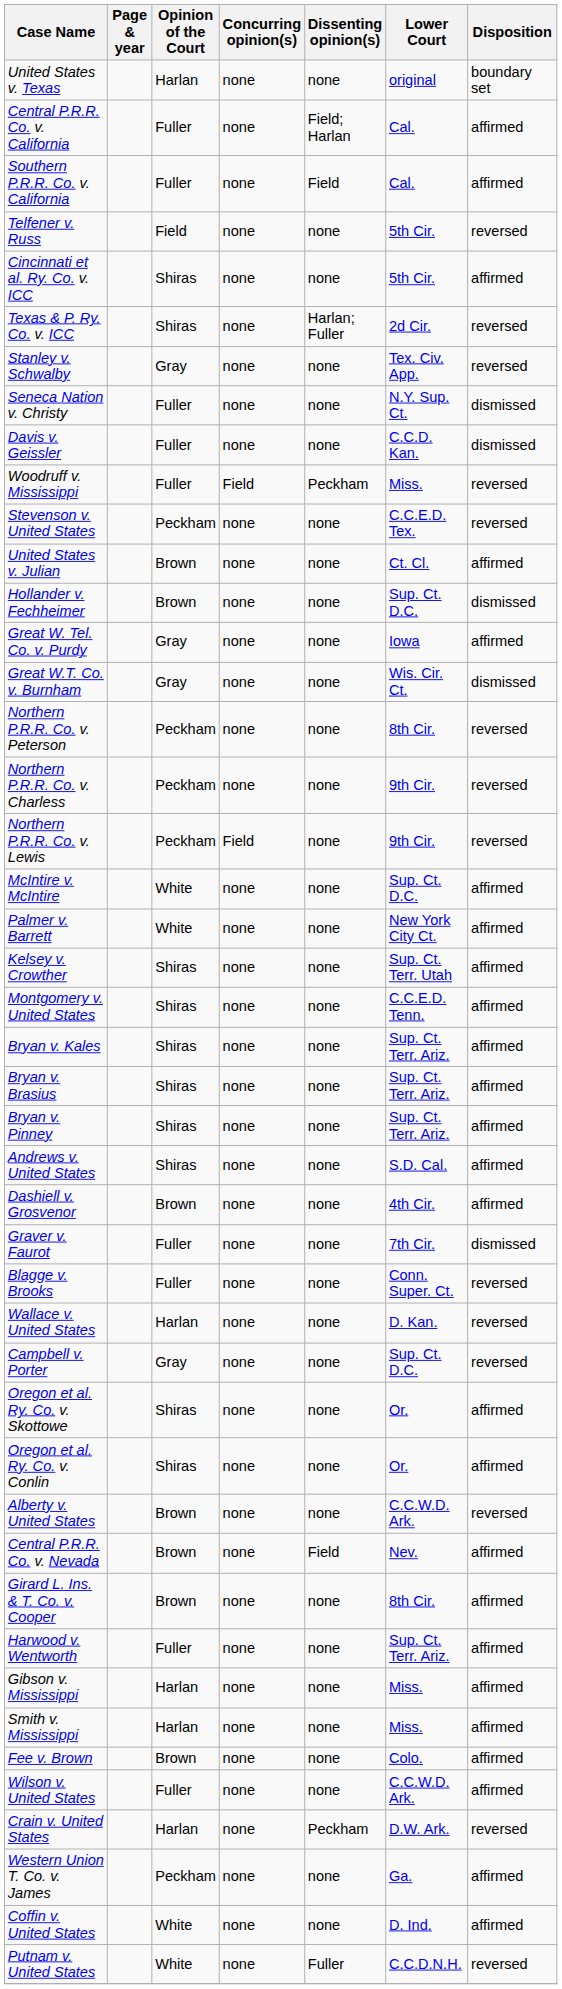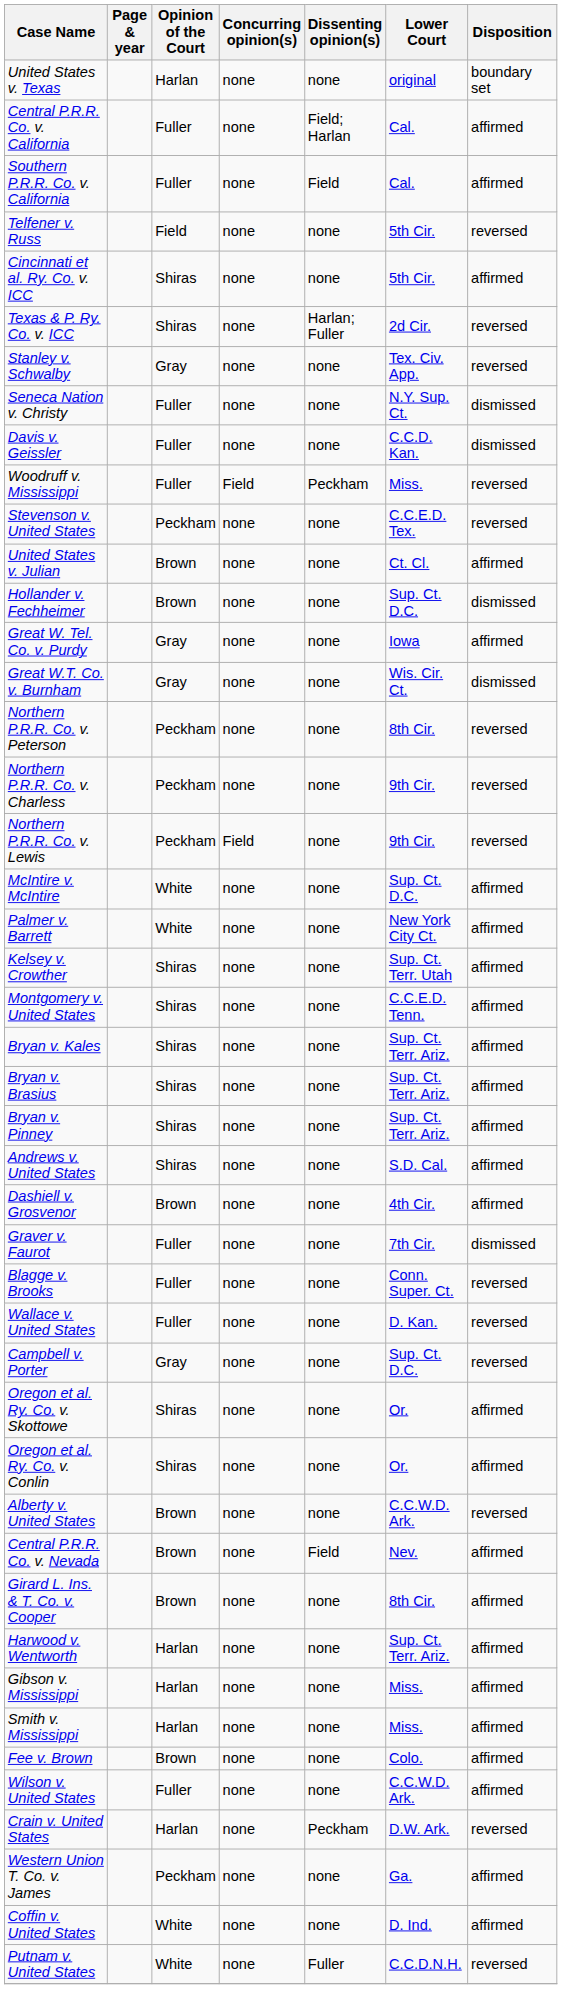 <table class="wikitable sortable">
 <tr>
 <th scope="col" style="width: 400px;">Case Name</th>
 <th scope="col" style="width: 95px;">Page & year</th>
 <th scope="col" style="width: 10px;">Opinion of the Court</th>
 <th scope="col" style="width: 10px;">Concurring opinion(s)</th>
 <th scope="col" style="width: 10px;">Dissenting opinion(s)</th>
 <th scope="col" style="width: 133px;">Lower Court</th>
 <th scope="col" style="width: 150px;">Disposition</th>
 </tr>
 <tr>
 <td><em>United States v. <a href='#'>Texas</a></em></td>
 <td align="right"></td>
 <td>Harlan</td>
 <td>none</td>
 <td>none</td>
 <td><a href='#'>original</a></td>
 <td>boundary set</td>
 </tr>
 <tr>
 <td><em><a href='#'>Central P.R.R. Co.</a> v. <a href='#'>California</a></em></td>
 <td align="right"></td>
 <td>Fuller</td>
 <td>none</td>
 <td>Field; Harlan</td>
 <td><a href='#'>Cal.</a></td>
 <td>affirmed</td>
 </tr>
 <tr>
 <td><em><a href='#'>Southern P.R.R. Co.</a> v. <a href='#'>California</a></em></td>
 <td align="right"></td>
 <td>Fuller</td>
 <td>none</td>
 <td>Field</td>
 <td><a href='#'>Cal.</a></td>
 <td>affirmed</td>
 </tr>
 <tr>
 <td><em><a href='#'>Telfener v. Russ</a></em></td>
 <td align="right"></td>
 <td>Field</td>
 <td>none</td>
 <td>none</td>
 <td><a href='#'>5th Cir.</a></td>
 <td>reversed</td>
 </tr>
 <tr>
 <td><em><a href='#'>Cincinnati et al. Ry. Co.</a> v. <a href='#'>ICC</a></em></td>
 <td align="right"></td>
 <td>Shiras</td>
 <td>none</td>
 <td>none</td>
 <td><a href='#'>5th Cir.</a></td>
 <td>affirmed</td>
 </tr>
 <tr>
 <td><em><a href='#'>Texas & P. Ry. Co.</a> v. <a href='#'>ICC</a></em></td>
 <td align="right"></td>
 <td>Shiras</td>
 <td>none</td>
 <td>Harlan; Fuller</td>
 <td><a href='#'>2d Cir.</a></td>
 <td>reversed</td>
 </tr>
 <tr>
 <td><em><a href='#'>Stanley v. Schwalby</a></em></td>
 <td align="right"></td>
 <td>Gray</td>
 <td>none</td>
 <td>none</td>
 <td><a href='#'>Tex. Civ. App.</a></td>
 <td>reversed</td>
 </tr>
 <tr>
 <td><em><a href='#'>Seneca Nation</a> v. Christy</em></td>
 <td align="right"></td>
 <td>Fuller</td>
 <td>none</td>
 <td>none</td>
 <td><a href='#'>N.Y. Sup. Ct.</a></td>
 <td>dismissed</td>
 </tr>
 <tr>
 <td><em><a href='#'>Davis v. Geissler</a></em></td>
 <td align="right"></td>
 <td>Fuller</td>
 <td>none</td>
 <td>none</td>
 <td><a href='#'>C.C.D. Kan.</a></td>
 <td>dismissed</td>
 </tr>
 <tr>
 <td><em>Woodruff v. <a href='#'>Mississippi</a></em></td>
 <td align="right"></td>
 <td>Fuller</td>
 <td>Field</td>
 <td>Peckham</td>
 <td><a href='#'>Miss.</a></td>
 <td>reversed</td>
 </tr>
 <tr>
 <td><em><a href='#'>Stevenson v. United States</a></em></td>
 <td align="right"></td>
 <td>Peckham</td>
 <td>none</td>
 <td>none</td>
 <td><a href='#'>C.C.E.D. Tex.</a></td>
 <td>reversed</td>
 </tr>
 <tr>
 <td><em><a href='#'>United States v. Julian</a></em></td>
 <td align="right"></td>
 <td>Brown</td>
 <td>none</td>
 <td>none</td>
 <td><a href='#'>Ct. Cl.</a></td>
 <td>affirmed</td>
 </tr>
 <tr>
 <td><em><a href='#'>Hollander v. Fechheimer</a></em></td>
 <td align="right"></td>
 <td>Brown</td>
 <td>none</td>
 <td>none</td>
 <td><a href='#'>Sup. Ct. D.C.</a></td>
 <td>dismissed</td>
 </tr>
 <tr>
 <td><em><a href='#'>Great W. Tel. Co. v. Purdy</a></em></td>
 <td align="right"></td>
 <td>Gray</td>
 <td>none</td>
 <td>none</td>
 <td><a href='#'>Iowa</a></td>
 <td>affirmed</td>
 </tr>
 <tr>
 <td><em><a href='#'>Great W.T. Co. v. Burnham</a></em></td>
 <td align="right"></td>
 <td>Gray</td>
 <td>none</td>
 <td>none</td>
 <td><a href='#'>Wis. Cir. Ct.</a></td>
 <td>dismissed</td>
 </tr>
 <tr>
 <td><em><a href='#'>Northern P.R.R. Co.</a> v. Peterson</em></td>
 <td align="right"></td>
 <td>Peckham</td>
 <td>none</td>
 <td>none</td>
 <td><a href='#'>8th Cir.</a></td>
 <td>reversed</td>
 </tr>
 <tr>
 <td><em><a href='#'>Northern P.R.R. Co.</a> v. Charless</em></td>
 <td align="right"></td>
 <td>Peckham</td>
 <td>none</td>
 <td>none</td>
 <td><a href='#'>9th Cir.</a></td>
 <td>reversed</td>
 </tr>
 <tr>
 <td><em><a href='#'>Northern P.R.R. Co.</a> v. Lewis</em></td>
 <td align="right"></td>
 <td>Peckham</td>
 <td>Field</td>
 <td>none</td>
 <td><a href='#'>9th Cir.</a></td>
 <td>reversed</td>
 </tr>
 <tr>
 <td><em><a href='#'>McIntire v. McIntire</a></em></td>
 <td align="right"></td>
 <td>White</td>
 <td>none</td>
 <td>none</td>
 <td><a href='#'>Sup. Ct. D.C.</a></td>
 <td>affirmed</td>
 </tr>
 <tr>
 <td><em><a href='#'>Palmer v. Barrett</a></em></td>
 <td align="right"></td>
 <td>White</td>
 <td>none</td>
 <td>none</td>
 <td><a href='#'>New York City Ct.</a></td>
 <td>affirmed</td>
 </tr>
 <tr>
 <td><em><a href='#'>Kelsey v. Crowther</a></em></td>
 <td align="right"></td>
 <td>Shiras</td>
 <td>none</td>
 <td>none</td>
 <td><a href='#'>Sup. Ct. Terr. Utah</a></td>
 <td>affirmed</td>
 </tr>
 <tr>
 <td><em><a href='#'>Montgomery v. United States</a></em></td>
 <td align="right"></td>
 <td>Shiras</td>
 <td>none</td>
 <td>none</td>
 <td><a href='#'>C.C.E.D. Tenn.</a></td>
 <td>affirmed</td>
 </tr>
 <tr>
 <td><em><a href='#'>Bryan v. Kales</a></em></td>
 <td align="right"></td>
 <td>Shiras</td>
 <td>none</td>
 <td>none</td>
 <td><a href='#'>Sup. Ct. Terr. Ariz.</a></td>
 <td>affirmed</td>
 </tr>
 <tr>
 <td><em><a href='#'>Bryan v. Brasius</a></em></td>
 <td align="right"></td>
 <td>Shiras</td>
 <td>none</td>
 <td>none</td>
 <td><a href='#'>Sup. Ct. Terr. Ariz.</a></td>
 <td>affirmed</td>
 </tr>
 <tr>
 <td><em><a href='#'>Bryan v. Pinney</a></em></td>
 <td align="right"></td>
 <td>Shiras</td>
 <td>none</td>
 <td>none</td>
 <td><a href='#'>Sup. Ct. Terr. Ariz.</a></td>
 <td>affirmed</td>
 </tr>
 <tr>
 <td><em><a href='#'>Andrews v. United States</a></em></td>
 <td align="right"></td>
 <td>Shiras</td>
 <td>none</td>
 <td>none</td>
 <td><a href='#'>S.D. Cal.</a></td>
 <td>affirmed</td>
 </tr>
 <tr>
 <td><em><a href='#'>Dashiell v. Grosvenor</a></em></td>
 <td align="right"></td>
 <td>Brown</td>
 <td>none</td>
 <td>none</td>
 <td><a href='#'>4th Cir.</a></td>
 <td>affirmed</td>
 </tr>
 <tr>
 <td><em><a href='#'>Graver v. Faurot</a></em></td>
 <td align="right"></td>
 <td>Fuller</td>
 <td>none</td>
 <td>none</td>
 <td><a href='#'>7th Cir.</a></td>
 <td>dismissed</td>
 </tr>
 <tr>
 <td><em><a href='#'>Blagge v. Brooks</a></em></td>
 <td align="right"></td>
 <td>Fuller</td>
 <td>none</td>
 <td>none</td>
 <td><a href='#'>Conn. Super. Ct.</a></td>
 <td>reversed</td>
 </tr>
 <tr>
 <td><em><a href='#'>Wallace v. United States</a></em></td>
 <td align="right"></td>
-<td>Harlan</td>
+<td>Fuller</td>
 <td>none</td>
 <td>none</td>
 <td><a href='#'>D. Kan.</a></td>
 <td>reversed</td>
 </tr>
 <tr>
 <td><em><a href='#'>Campbell v. Porter</a></em></td>
 <td align="right"></td>
 <td>Gray</td>
 <td>none</td>
 <td>none</td>
 <td><a href='#'>Sup. Ct. D.C.</a></td>
 <td>reversed</td>
 </tr>
 <tr>
 <td><em><a href='#'>Oregon et al. Ry. Co.</a> v. Skottowe</em></td>
 <td align="right"></td>
 <td>Shiras</td>
 <td>none</td>
 <td>none</td>
 <td><a href='#'>Or.</a></td>
 <td>affirmed</td>
 </tr>
 <tr>
 <td><em><a href='#'>Oregon et al. Ry. Co.</a> v. Conlin</em></td>
 <td align="right"></td>
 <td>Shiras</td>
 <td>none</td>
 <td>none</td>
 <td><a href='#'>Or.</a></td>
 <td>affirmed</td>
 </tr>
 <tr>
 <td><em><a href='#'>Alberty v. United States</a></em></td>
 <td align="right"></td>
 <td>Brown</td>
 <td>none</td>
 <td>none</td>
 <td><a href='#'>C.C.W.D. Ark.</a></td>
 <td>reversed</td>
 </tr>
 <tr>
 <td><em><a href='#'>Central P.R.R. Co.</a> v. <a href='#'>Nevada</a></em></td>
 <td align="right"></td>
 <td>Brown</td>
 <td>none</td>
 <td>Field</td>
 <td><a href='#'>Nev.</a></td>
 <td>affirmed</td>
 </tr>
 <tr>
 <td><em><a href='#'>Girard L. Ins. & T. Co. v. Cooper</a></em></td>
 <td align="right"></td>
 <td>Brown</td>
 <td>none</td>
 <td>none</td>
 <td><a href='#'>8th Cir.</a></td>
 <td>affirmed</td>
 </tr>
 <tr>
 <td><em><a href='#'>Harwood v. Wentworth</a></em></td>
 <td align="right"></td>
-<td>Fuller</td>
+<td>Harlan</td>
 <td>none</td>
 <td>none</td>
 <td><a href='#'>Sup. Ct. Terr. Ariz.</a></td>
 <td>affirmed</td>
 </tr>
 <tr>
 <td><em>Gibson v. <a href='#'>Mississippi</a></em></td>
 <td align="right"></td>
 <td>Harlan</td>
 <td>none</td>
 <td>none</td>
 <td><a href='#'>Miss.</a></td>
 <td>affirmed</td>
 </tr>
 <tr>
 <td><em>Smith v. <a href='#'>Mississippi</a></em></td>
 <td align="right"></td>
 <td>Harlan</td>
 <td>none</td>
 <td>none</td>
 <td><a href='#'>Miss.</a></td>
 <td>affirmed</td>
 </tr>
 <tr>
 <td><em><a href='#'>Fee v. Brown</a></em></td>
 <td align="right"></td>
 <td>Brown</td>
 <td>none</td>
 <td>none</td>
 <td><a href='#'>Colo.</a></td>
 <td>affirmed</td>
 </tr>
 <tr>
 <td><em><a href='#'>Wilson v. United States</a></em></td>
 <td align="right"></td>
 <td>Fuller</td>
 <td>none</td>
 <td>none</td>
 <td><a href='#'>C.C.W.D. Ark.</a></td>
 <td>affirmed</td>
 </tr>
 <tr>
 <td><em><a href='#'>Crain v. United States</a></em></td>
 <td align="right"></td>
 <td>Harlan</td>
 <td>none</td>
 <td>Peckham</td>
 <td><a href='#'>D.W. Ark.</a></td>
 <td>reversed</td>
 </tr>
 <tr>
 <td><em><a href='#'>Western Union</a> T. Co. v. James</em></td>
 <td align="right"></td>
 <td>Peckham</td>
 <td>none</td>
 <td>none</td>
 <td><a href='#'>Ga.</a></td>
 <td>affirmed</td>
 </tr>
 <tr>
 <td><em><a href='#'>Coffin v. United States</a></em></td>
 <td align="right"></td>
 <td>White</td>
 <td>none</td>
 <td>none</td>
 <td><a href='#'>D. Ind.</a></td>
 <td>affirmed</td>
 </tr>
 <tr>
 <td><em><a href='#'>Putnam v. United States</a></em></td>
 <td align="right"></td>
 <td>White</td>
 <td>none</td>
 <td>Fuller</td>
 <td><a href='#'>C.C.D.N.H.</a></td>
 <td>reversed</td>
 </tr>
 <tr>
 </tr>
 </table>
